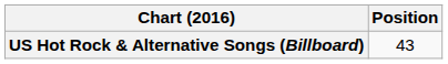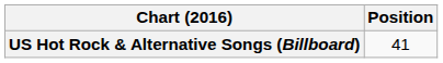 <table class="wikitable plainrowheaders" style="text-align:center">
 <tr>
 <th scope="col">Chart (2016)</th>
 <th scope="col">Position</th>
 </tr>
 <tr>
 <th scope="row">US Hot Rock & Alternative Songs (<em>Billboard</em>)</th>
-<td>43</td>
+<td>41</td>
 </tr>
 </table>
